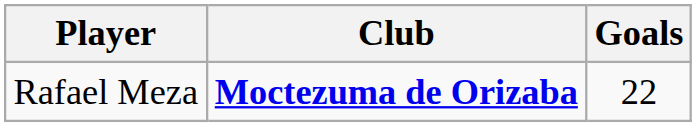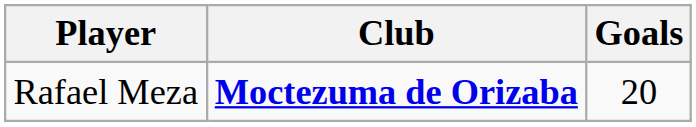 <table class="wikitable" style="text-align: center;">
 <tr>
 <th>Player</th>
 <th>Club</th>
 <th>Goals</th>
 </tr>
 <tr>
 <td> Rafael Meza</td>
 <td><strong><a href='#'>Moctezuma de Orizaba</a></strong></td>
-<td>22</td>
+<td>20</td>
 </tr>
 </table>
